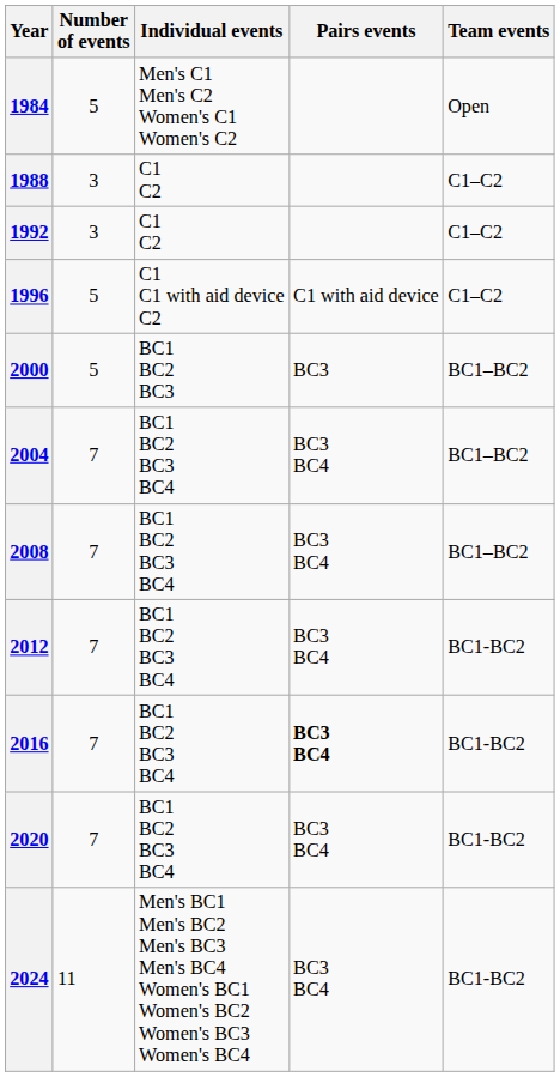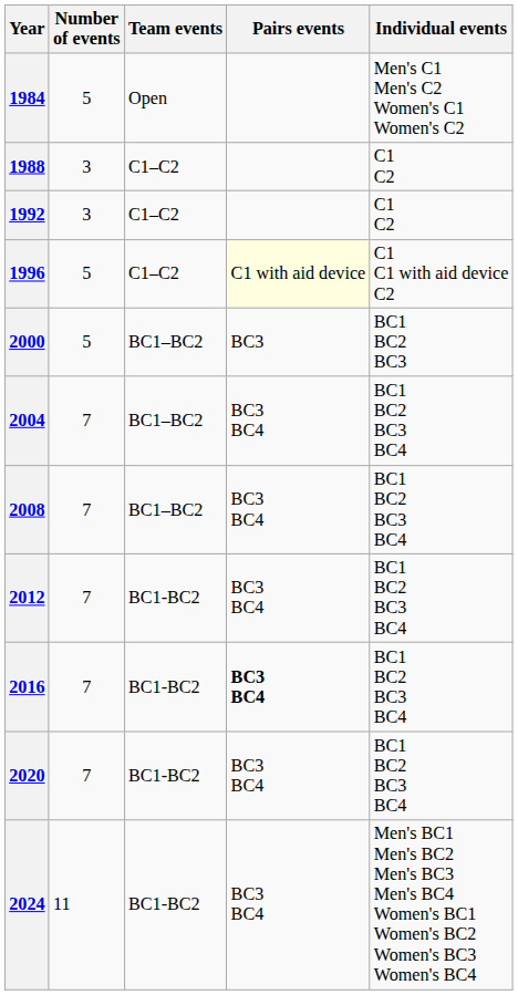 <table class="wikitable" border="1">
 <tr>
 <th>Year</th>
 <th>Number<br> of events</th>
+<th>Team events</th>
+<th>Pairs events</th>
 <th>Individual events</th>
-<th>Pairs events</th>
-<th>Team events</th>
 </tr>
 <tr>
 <th><a href='#'>1984</a></th>
 <td align="center">5</td>
+<td>Open</td>
+<td></td>
 <td>Men's C1<br>Men's C2<br>Women's C1<br>Women's C2</td>
-<td></td>
-<td>Open</td>
 </tr>
 <tr>
 <th><a href='#'>1988</a></th>
 <td align="center">3</td>
+<td>C1–C2</td>
+<td></td>
 <td>C1<br>C2</td>
-<td></td>
-<td>C1–C2</td>
 </tr>
 <tr>
 <th><a href='#'>1992</a></th>
 <td align="center">3</td>
+<td>C1–C2</td>
+<td></td>
 <td>C1<br>C2</td>
-<td></td>
-<td>C1–C2</td>
 </tr>
 <tr>
 <th><a href='#'>1996</a></th>
 <td align="center">5</td>
+<td>C1–C2</td>
+<td style="background: lightyellow;">C1 with aid device</td>
 <td>C1<br>C1 with aid device<br>C2</td>
-<td>C1 with aid device</td>
-<td>C1–C2</td>
 </tr>
 <tr>
 <th><a href='#'>2000</a></th>
 <td align="center">5</td>
+<td>BC1–BC2</td>
+<td>BC3</td>
 <td>BC1<br>BC2<br>BC3</td>
-<td>BC3</td>
-<td>BC1–BC2</td>
 </tr>
 <tr>
 <th><a href='#'>2004</a></th>
 <td align="center">7</td>
+<td>BC1–BC2</td>
+<td>BC3<br>BC4</td>
 <td>BC1<br>BC2<br>BC3<br>BC4</td>
-<td>BC3<br>BC4</td>
-<td>BC1–BC2</td>
 </tr>
 <tr>
 <th><a href='#'>2008</a></th>
 <td align="center">7</td>
+<td>BC1–BC2</td>
+<td>BC3<br>BC4</td>
 <td>BC1<br>BC2<br>BC3<br>BC4</td>
-<td>BC3<br>BC4</td>
-<td>BC1–BC2</td>
 </tr>
 <tr>
 <th><a href='#'>2012</a></th>
 <td align="center">7</td>
+<td>BC1-BC2</td>
+<td>BC3<br>BC4</td>
 <td>BC1<br>BC2<br>BC3<br>BC4</td>
-<td>BC3<br>BC4</td>
-<td>BC1-BC2</td>
 </tr>
 <tr>
 <th><a href='#'>2016</a></th>
 <td align="center">7</td>
+<td>BC1-BC2</td>
+<td><strong>BC3<br>BC4</strong></td>
 <td>BC1<br>BC2<br>BC3<br>BC4</td>
-<td><strong>BC3<br>BC4</strong></td>
-<td>BC1-BC2</td>
 </tr>
 <tr>
 <th><a href='#'>2020</a></th>
 <td align="center">7</td>
+<td>BC1-BC2</td>
+<td>BC3<br>BC4</td>
 <td>BC1<br>BC2<br>BC3<br>BC4</td>
-<td>BC3<br>BC4</td>
-<td>BC1-BC2</td>
 </tr>
 <tr>
 <th><a href='#'>2024</a></th>
 <td>11</td>
+<td>BC1-BC2</td>
+<td>BC3<br>BC4</td>
 <td>Men's BC1<br>Men's BC2<br>Men's BC3<br>Men's BC4<br>Women's BC1<br>Women's BC2<br>Women's BC3<br>Women's BC4</td>
-<td>BC3<br>BC4</td>
-<td>BC1-BC2</td>
 </tr>
 </table>
